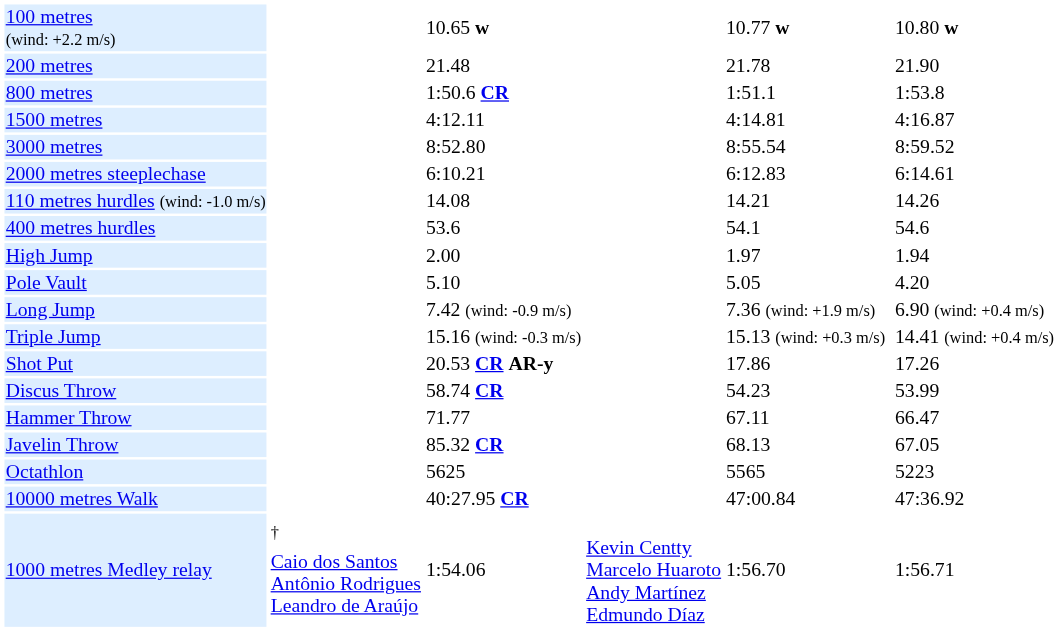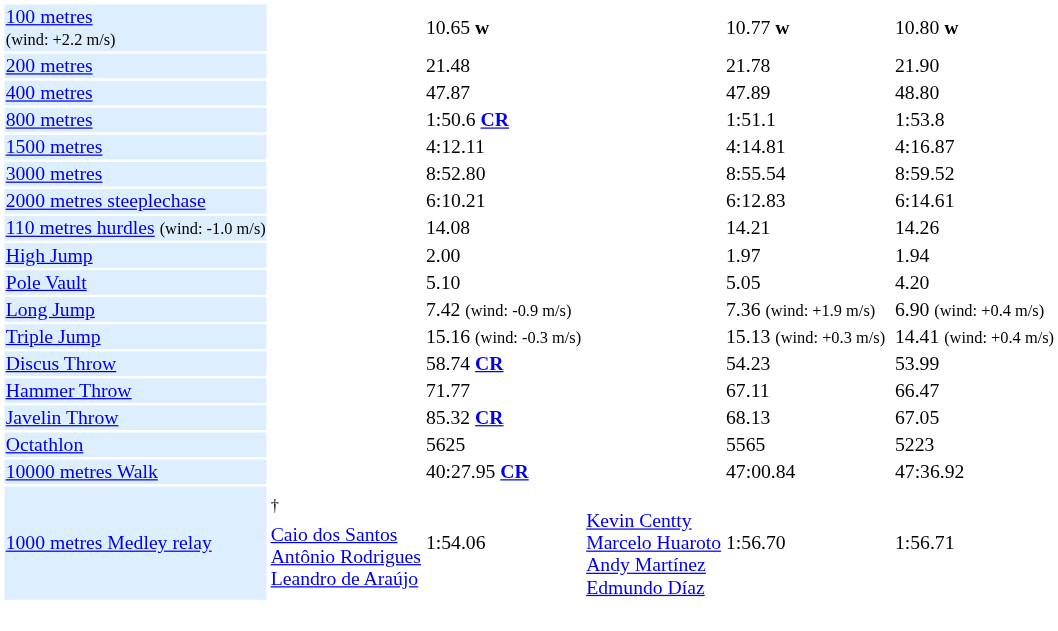 <table>
 <tr>
 <td bgcolor = DDEEFF><a href='#'>100 metres</a> <br>  <small>(wind: +2.2 m/s)</small></td>
 <td></td>
 <td>10.65 <strong>w</strong></td>
 <td></td>
 <td>10.77 <strong>w</strong></td>
 <td></td>
 <td>10.80 <strong>w</strong></td>
 </tr>
 <tr>
 <td bgcolor = DDEEFF><a href='#'>200 metres</a></td>
 <td></td>
 <td>21.48</td>
 <td></td>
 <td>21.78</td>
 <td></td>
 <td>21.90</td>
+</tr>
+<tr>
+<td bgcolor = DDEEFF><a href='#'>400 metres</a></td>
+<td></td>
+<td>47.87</td>
+<td></td>
+<td>47.89</td>
+<td></td>
+<td>48.80</td>
 </tr>
 <tr>
 <td bgcolor = DDEEFF><a href='#'>800 metres</a></td>
 <td></td>
 <td>1:50.6 <strong><a href='#'>CR</a></strong></td>
 <td></td>
 <td>1:51.1</td>
 <td></td>
 <td>1:53.8</td>
 </tr>
 <tr>
 <td bgcolor = DDEEFF><a href='#'>1500 metres</a></td>
 <td></td>
 <td>4:12.11</td>
 <td></td>
 <td>4:14.81</td>
 <td></td>
 <td>4:16.87</td>
 </tr>
 <tr>
 <td bgcolor = DDEEFF><a href='#'>3000 metres</a></td>
 <td></td>
 <td>8:52.80</td>
 <td></td>
 <td>8:55.54</td>
 <td></td>
 <td>8:59.52</td>
 </tr>
 <tr>
 <td bgcolor = DDEEFF><a href='#'>2000 metres steeplechase</a></td>
 <td></td>
 <td>6:10.21</td>
 <td></td>
 <td>6:12.83</td>
 <td></td>
 <td>6:14.61</td>
 </tr>
 <tr>
 <td bgcolor = DDEEFF><a href='#'>110 metres hurdles</a> <small>(wind: -1.0 m/s)</small></td>
 <td></td>
 <td>14.08</td>
 <td></td>
 <td>14.21</td>
 <td></td>
 <td>14.26</td>
 </tr>
 <tr>
-<td bgcolor = DDEEFF><a href='#'>400 metres hurdles</a></td>
-<td></td>
-<td>53.6</td>
-<td></td>
-<td>54.1</td>
-<td></td>
-<td>54.6</td>
-</tr>
-<tr>
 <td bgcolor = DDEEFF><a href='#'>High Jump</a></td>
 <td></td>
 <td>2.00</td>
 <td></td>
 <td>1.97</td>
 <td></td>
 <td>1.94</td>
 </tr>
 <tr>
 <td bgcolor = DDEEFF><a href='#'>Pole Vault</a></td>
 <td></td>
 <td>5.10</td>
 <td></td>
 <td>5.05</td>
 <td></td>
 <td>4.20</td>
 </tr>
 <tr>
 <td bgcolor = DDEEFF><a href='#'>Long Jump</a></td>
 <td></td>
 <td>7.42  <small>(wind: -0.9 m/s)</small></td>
 <td></td>
 <td>7.36 <small>(wind: +1.9 m/s)</small></td>
 <td></td>
 <td>6.90 <small>(wind: +0.4 m/s)</small></td>
 </tr>
 <tr>
 <td bgcolor = DDEEFF><a href='#'>Triple Jump</a></td>
 <td></td>
 <td>15.16 <small>(wind: -0.3 m/s)</small></td>
 <td></td>
 <td>15.13  <small>(wind: +0.3 m/s)</small></td>
 <td></td>
 <td>14.41 <small>(wind: +0.4 m/s)</small></td>
-</tr>
-<tr>
-<td bgcolor = DDEEFF><a href='#'>Shot Put</a></td>
-<td></td>
-<td>20.53 <strong><a href='#'>CR</a></strong> <strong>AR-y</strong></td>
-<td></td>
-<td>17.86</td>
-<td></td>
-<td>17.26</td>
 </tr>
 <tr>
 <td bgcolor = DDEEFF><a href='#'>Discus Throw</a></td>
 <td></td>
 <td>58.74 <strong><a href='#'>CR</a></strong></td>
 <td></td>
 <td>54.23</td>
 <td></td>
 <td>53.99</td>
 </tr>
 <tr>
 <td bgcolor = DDEEFF><a href='#'>Hammer Throw</a></td>
 <td></td>
 <td>71.77</td>
 <td></td>
 <td>67.11</td>
 <td></td>
 <td>66.47</td>
 </tr>
 <tr>
 <td bgcolor = DDEEFF><a href='#'>Javelin Throw</a></td>
 <td></td>
 <td>85.32 <strong><a href='#'>CR</a></strong></td>
 <td></td>
 <td>68.13</td>
 <td></td>
 <td>67.05</td>
 </tr>
 <tr>
 <td bgcolor = DDEEFF><a href='#'>Octathlon</a></td>
 <td></td>
 <td>5625</td>
 <td></td>
 <td>5565</td>
 <td></td>
 <td>5223</td>
 </tr>
 <tr>
 <td bgcolor = DDEEFF><a href='#'>10000 metres Walk</a></td>
 <td></td>
 <td>40:27.95 <strong><a href='#'>CR</a></strong></td>
 <td></td>
 <td>47:00.84</td>
 <td></td>
 <td>47:36.92</td>
 </tr>
 <tr>
 <td bgcolor = DDEEFF><a href='#'>1000 metres Medley relay</a></td>
 <td><sup>†</sup> <br> <a href='#'>Caio dos Santos</a> <br> <a href='#'>Antônio Rodrigues</a>  <br> <a href='#'>Leandro de Araújo</a> <br></td>
 <td>1:54.06</td>
 <td> <br> <a href='#'>Kevin Centty</a> <br> <a href='#'>Marcelo Huaroto</a> <br> <a href='#'>Andy Martínez</a> <br> <a href='#'>Edmundo Díaz</a></td>
 <td>1:56.70</td>
 <td></td>
 <td>1:56.71</td>
 </tr>
 </table>
